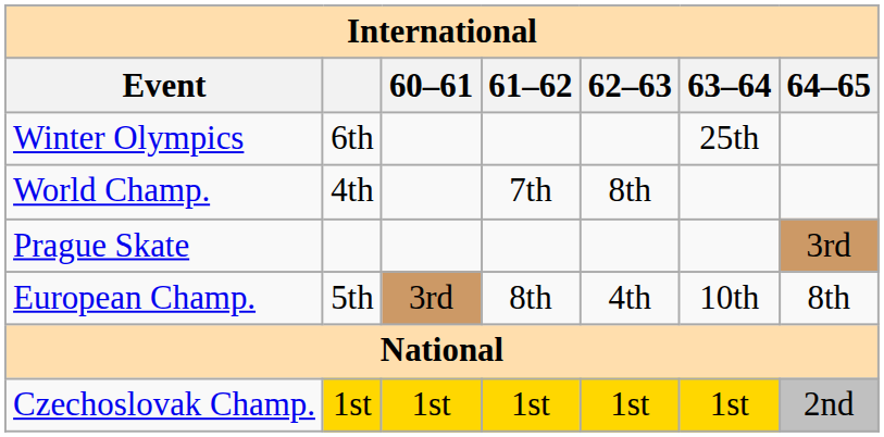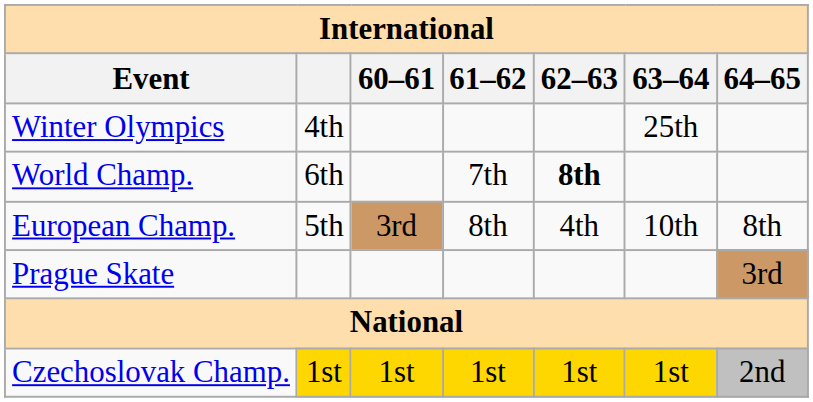 <table class="wikitable" style="text-align:center">
 <tr>
 <th style="background-color: #ffdead; " colspan=7 align=center>International</th>
 </tr>
 <tr>
 <th>Event</th>
 <th></th>
 <th>60–61</th>
 <th>61–62</th>
 <th>62–63</th>
 <th>63–64</th>
 <th>64–65</th>
 </tr>
 <tr>
 <td align=left><a href='#'>Winter Olympics</a></td>
-<td>6th</td>
+<td>4th</td>
 <td></td>
 <td></td>
 <td></td>
 <td>25th</td>
 <td></td>
 </tr>
 <tr>
 <td align=left><a href='#'>World Champ.</a></td>
-<td>4th</td>
+<td>6th</td>
 <td></td>
 <td>7th</td>
-<td>8th</td>
+<td><strong>8th</strong></td>
 <td></td>
 <td></td>
+</tr>
+<tr>
+<td align=left><a href='#'>European Champ.</a></td>
+<td>5th</td>
+<td bgcolor=cc9966>3rd</td>
+<td>8th</td>
+<td>4th</td>
+<td>10th</td>
+<td>8th</td>
 </tr>
 <tr>
 <td align=left><a href='#'>Prague Skate</a></td>
 <td></td>
 <td></td>
 <td></td>
 <td></td>
 <td></td>
 <td bgcolor=cc9966>3rd</td>
-</tr>
-<tr>
-<td align=left><a href='#'>European Champ.</a></td>
-<td>5th</td>
-<td bgcolor=cc9966>3rd</td>
-<td>8th</td>
-<td>4th</td>
-<td>10th</td>
-<td>8th</td>
 </tr>
 <tr>
 <th style="background-color: #ffdead; " colspan=7 align=center>National</th>
 </tr>
 <tr>
 <td align=left><a href='#'>Czechoslovak Champ.</a></td>
 <td bgcolor=gold>1st</td>
 <td bgcolor=gold>1st</td>
 <td bgcolor=gold>1st</td>
 <td bgcolor=gold>1st</td>
 <td bgcolor=gold>1st</td>
 <td bgcolor=silver>2nd</td>
 </tr>
 </table>
